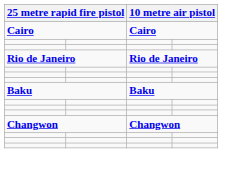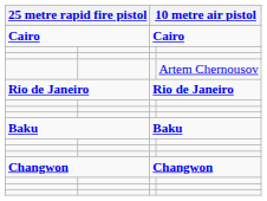 <table class="wikitable">
 <tr>
 <th colspan="2"><a href='#'>25 metre rapid fire pistol</a></th>
 <th colspan="2"><a href='#'>10 metre air pistol</a></th>
 </tr>
 <tr>
 <td colspan="2"> <strong><a href='#'>Cairo</a></strong></td>
 <td colspan="2"> <strong><a href='#'>Cairo</a></strong></td>
 </tr>
 <tr>
 <td></td>
 <td></td>
 <td></td>
 <td></td>
 </tr>
 <tr>
 <td></td>
 <td></td>
 <td></td>
 <td></td>
+</tr>
+<tr>
+<td></td>
+<td></td>
+<td></td>
+<td> <a href='#'>Artem Chernousov</a></td>
 </tr>
 <tr>
 <td colspan="2"> <strong><a href='#'>Rio de Janeiro</a></strong></td>
 <td colspan="2"> <strong><a href='#'>Rio de Janeiro</a></strong></td>
 </tr>
 <tr>
 <td></td>
 <td></td>
 <td></td>
 <td></td>
 </tr>
 <tr>
 <td></td>
 <td></td>
 <td></td>
 <td></td>
 </tr>
 <tr>
 <td></td>
 <td></td>
 <td></td>
 <td></td>
 </tr>
 <tr>
 <td colspan="2"> <strong><a href='#'>Baku</a></strong></td>
 <td colspan="2"> <strong><a href='#'>Baku</a></strong></td>
 </tr>
 <tr>
 <td></td>
 <td></td>
 <td></td>
 <td></td>
 </tr>
 <tr>
 <td></td>
 <td></td>
 <td></td>
 <td></td>
 </tr>
 <tr>
 <td></td>
 <td></td>
 <td></td>
 <td></td>
 </tr>
 <tr>
 <td colspan="2"> <strong><a href='#'>Changwon</a></strong></td>
 <td colspan="2"> <strong><a href='#'>Changwon</a></strong></td>
 </tr>
 <tr>
 <td></td>
 <td></td>
 <td></td>
 <td></td>
 </tr>
 <tr>
 <td></td>
 <td></td>
 <td></td>
 <td></td>
 </tr>
 <tr>
 <td></td>
 <td></td>
 <td></td>
 <td></td>
 </tr>
 </table>
